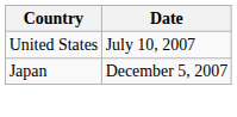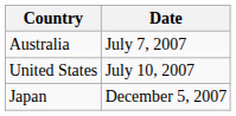 <table class="wikitable">
 <tr>
 <th>Country</th>
 <th>Date</th>
+</tr>
+<tr>
+<td>Australia</td>
+<td>July 7, 2007</td>
 </tr>
 <tr>
 <td>United States</td>
 <td>July 10, 2007</td>
 </tr>
 <tr>
 <td>Japan</td>
 <td>December 5, 2007</td>
 </tr>
 </table>
